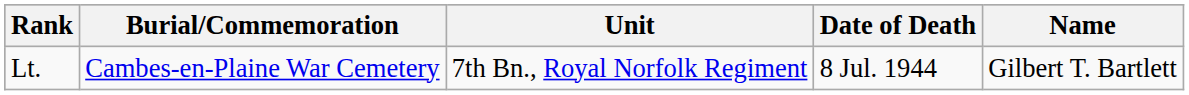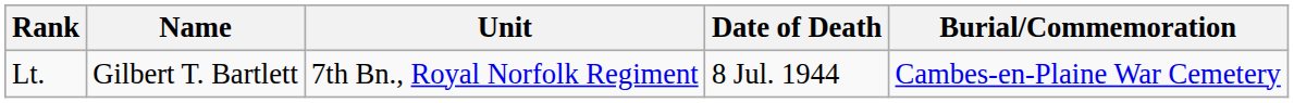 <table class="wikitable">
 <tr>
 <th>Rank</th>
-<th>Burial/Commemoration</th>
+<th>Name</th>
 <th>Unit</th>
 <th>Date of Death</th>
-<th>Name</th>
+<th>Burial/Commemoration</th>
 </tr>
 <tr>
 <td>Lt.</td>
-<td><a href='#'>Cambes-en-Plaine War Cemetery</a></td>
+<td>Gilbert T. Bartlett</td>
 <td>7th Bn., <a href='#'>Royal Norfolk Regiment</a></td>
 <td>8 Jul. 1944</td>
-<td>Gilbert T. Bartlett</td>
+<td><a href='#'>Cambes-en-Plaine War Cemetery</a></td>
 </tr>
 </table>
